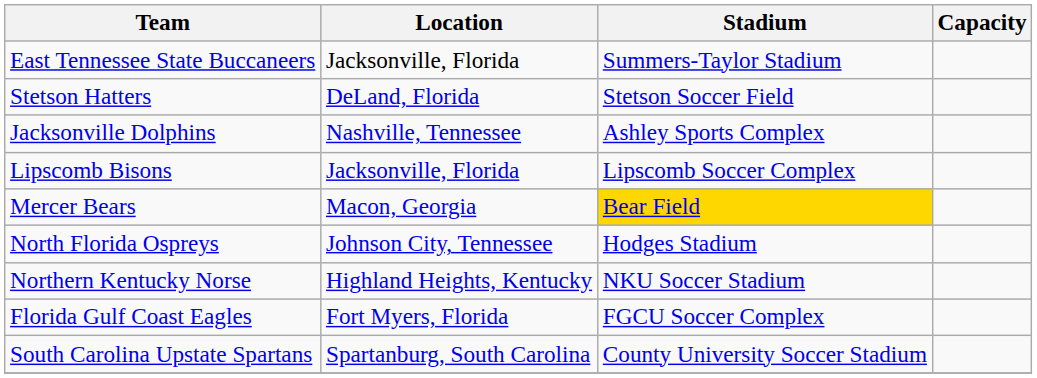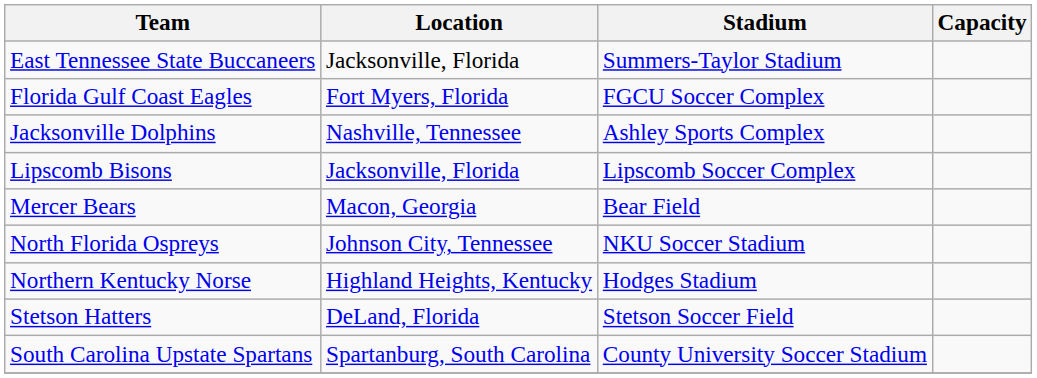 <table class="wikitable sortable" style="text-align: left;">
 <tr>
 <th>Team</th>
 <th>Location</th>
 <th>Stadium</th>
 <th>Capacity</th>
 </tr>
 <tr>
 <td><a href='#'>East Tennessee State Buccaneers</a></td>
 <td>Jacksonville, Florida</td>
 <td><a href='#'>Summers-Taylor Stadium</a></td>
 <td align="center"></td>
 </tr>
 <tr>
-<td><a href='#'>Stetson Hatters</a></td>
-<td><a href='#'>DeLand, Florida</a></td>
-<td><a href='#'>Stetson Soccer Field</a></td>
+<td><a href='#'>Florida Gulf Coast Eagles</a></td>
+<td><a href='#'>Fort Myers, Florida</a></td>
+<td><a href='#'>FGCU Soccer Complex</a></td>
 <td align="center"></td>
 </tr>
 <tr>
 <td><a href='#'>Jacksonville Dolphins</a></td>
 <td><a href='#'>Nashville, Tennessee</a></td>
 <td><a href='#'>Ashley Sports Complex</a></td>
 <td align="center"></td>
 </tr>
 <tr>
 <td><a href='#'>Lipscomb Bisons</a></td>
 <td><a href='#'>Jacksonville, Florida</a></td>
 <td><a href='#'>Lipscomb Soccer Complex</a></td>
 <td align="center"></td>
 </tr>
 <tr>
 <td><a href='#'>Mercer Bears</a></td>
 <td><a href='#'>Macon, Georgia</a></td>
-<td style="background: gold;"><a href='#'>Bear Field</a></td>
+<td><a href='#'>Bear Field</a></td>
 <td align="center"></td>
 </tr>
 <tr>
 <td><a href='#'>North Florida Ospreys</a></td>
 <td><a href='#'>Johnson City, Tennessee</a></td>
-<td><a href='#'>Hodges Stadium</a></td>
+<td><a href='#'>NKU Soccer Stadium</a></td>
 <td align="center"></td>
 </tr>
 <tr>
 <td><a href='#'>Northern Kentucky Norse</a></td>
 <td><a href='#'>Highland Heights, Kentucky</a></td>
-<td><a href='#'>NKU Soccer Stadium</a></td>
+<td><a href='#'>Hodges Stadium</a></td>
 <td align="center"></td>
 </tr>
 <tr>
-<td><a href='#'>Florida Gulf Coast Eagles</a></td>
-<td><a href='#'>Fort Myers, Florida</a></td>
-<td><a href='#'>FGCU Soccer Complex</a></td>
+<td><a href='#'>Stetson Hatters</a></td>
+<td><a href='#'>DeLand, Florida</a></td>
+<td><a href='#'>Stetson Soccer Field</a></td>
 <td align="center"></td>
 </tr>
 <tr>
 <td><a href='#'>South Carolina Upstate Spartans</a></td>
 <td><a href='#'>Spartanburg, South Carolina</a></td>
 <td><a href='#'>County University Soccer Stadium</a></td>
 <td align="center"></td>
 </tr>
 <tr>
 </tr>
 </table>
